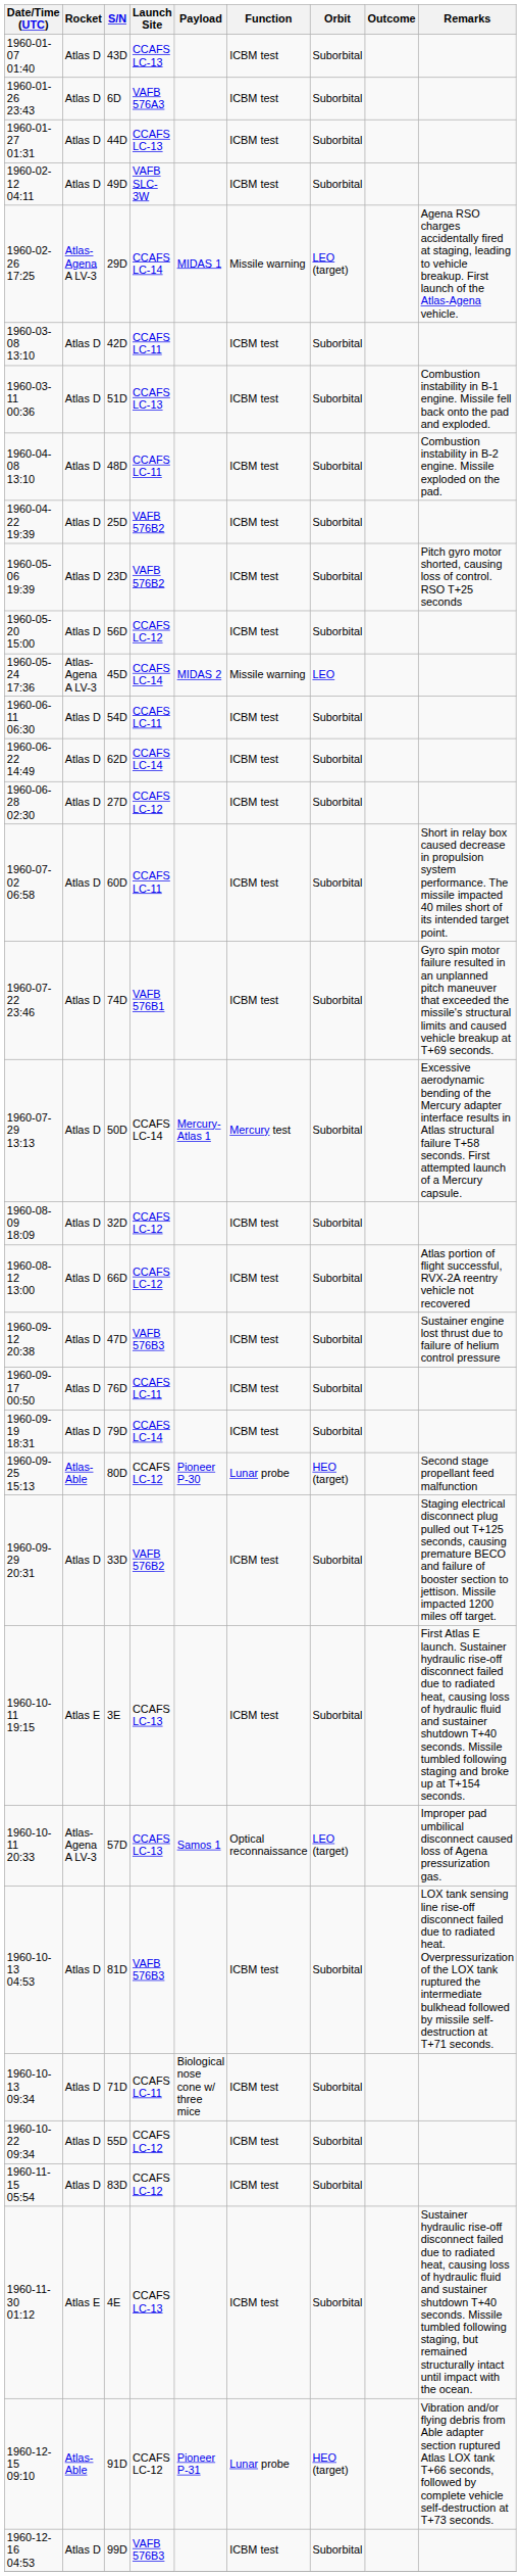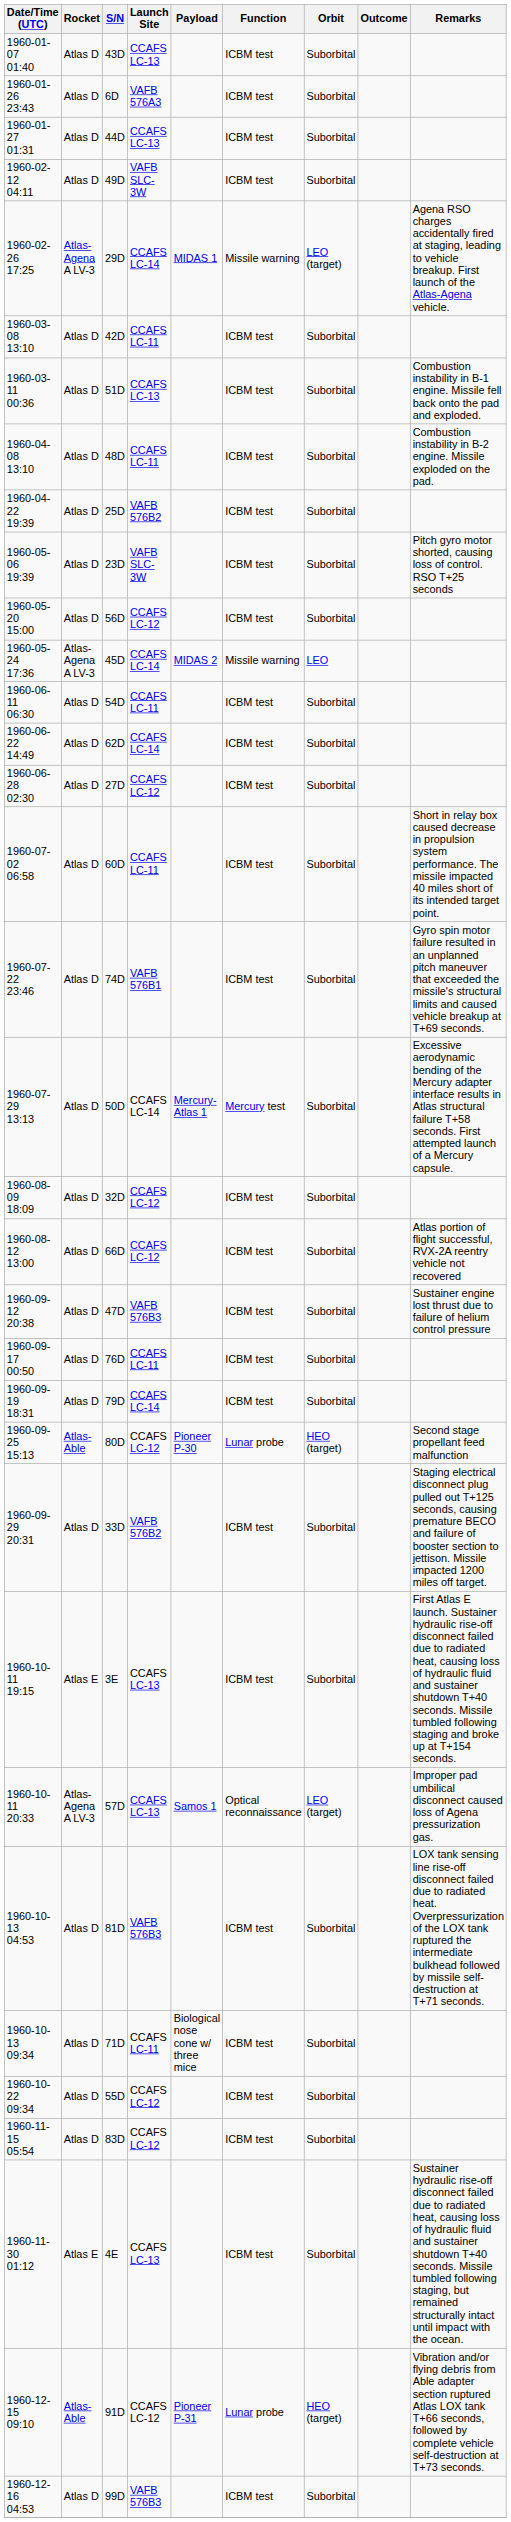 <table class="wikitable" style="margin: 1em 1em 1em 0";>
 <tr>
 <th>Date/Time<br>(<a href='#'>UTC</a>)</th>
 <th>Rocket</th>
 <th><a href='#'>S/N</a></th>
 <th>Launch Site</th>
 <th>Payload</th>
 <th>Function</th>
 <th>Orbit</th>
 <th>Outcome</th>
 <th>Remarks</th>
 </tr>
 <tr>
 <td>1960-01-07<br>01:40</td>
 <td>Atlas D</td>
 <td>43D</td>
 <td><a href='#'>CCAFS</a> <a href='#'>LC-13</a></td>
 <td></td>
 <td>ICBM test</td>
 <td>Suborbital</td>
 <td></td>
 <td></td>
 </tr>
 <tr>
 <td>1960-01-26<br>23:43</td>
 <td>Atlas D</td>
 <td>6D</td>
 <td><a href='#'>VAFB</a> <a href='#'>576A3</a></td>
 <td></td>
 <td>ICBM test</td>
 <td>Suborbital</td>
 <td></td>
 <td></td>
 </tr>
 <tr>
 <td>1960-01-27<br>01:31</td>
 <td>Atlas D</td>
 <td>44D</td>
 <td><a href='#'>CCAFS</a> <a href='#'>LC-13</a></td>
 <td></td>
 <td>ICBM test</td>
 <td>Suborbital</td>
 <td></td>
 <td></td>
 </tr>
 <tr>
 <td>1960-02-12<br>04:11</td>
 <td>Atlas D</td>
 <td>49D</td>
 <td><a href='#'>VAFB</a> <a href='#'>SLC-3W</a></td>
 <td></td>
 <td>ICBM test</td>
 <td>Suborbital</td>
 <td></td>
 <td></td>
 </tr>
 <tr>
 <td>1960-02-26<br>17:25</td>
 <td><a href='#'>Atlas-Agena</a> A LV-3</td>
 <td>29D</td>
 <td><a href='#'>CCAFS</a> <a href='#'>LC-14</a></td>
 <td><a href='#'>MIDAS 1</a></td>
 <td>Missile warning</td>
 <td><a href='#'>LEO</a> (target)</td>
 <td></td>
 <td>Agena RSO charges accidentally fired at staging, leading to vehicle breakup. First launch of the <a href='#'>Atlas-Agena</a> vehicle.</td>
 </tr>
 <tr>
 <td>1960-03-08<br>13:10</td>
 <td>Atlas D</td>
 <td>42D</td>
 <td><a href='#'>CCAFS</a> <a href='#'>LC-11</a></td>
 <td></td>
 <td>ICBM test</td>
 <td>Suborbital</td>
 <td></td>
 <td></td>
 </tr>
 <tr>
 <td>1960-03-11<br>00:36</td>
 <td>Atlas D</td>
 <td>51D</td>
 <td><a href='#'>CCAFS</a> <a href='#'>LC-13</a></td>
 <td></td>
 <td>ICBM test</td>
 <td>Suborbital</td>
 <td></td>
 <td>Combustion instability in B-1 engine. Missile fell back onto the pad and exploded.</td>
 </tr>
 <tr>
 <td>1960-04-08<br>13:10</td>
 <td>Atlas D</td>
 <td>48D</td>
 <td><a href='#'>CCAFS</a> <a href='#'>LC-11</a></td>
 <td></td>
 <td>ICBM test</td>
 <td>Suborbital</td>
 <td></td>
 <td>Combustion instability in B-2 engine. Missile exploded on the pad.</td>
 </tr>
 <tr>
 <td>1960-04-22<br>19:39</td>
 <td>Atlas D</td>
 <td>25D</td>
 <td><a href='#'>VAFB</a> <a href='#'>576B2</a></td>
 <td></td>
 <td>ICBM test</td>
 <td>Suborbital</td>
 <td></td>
 <td></td>
 </tr>
 <tr>
 <td>1960-05-06<br>19:39</td>
 <td>Atlas D</td>
 <td>23D</td>
-<td><a href='#'>VAFB</a> <a href='#'>576B2</a></td>
+<td><a href='#'>VAFB</a> <a href='#'>SLC-3W</a></td>
 <td></td>
 <td>ICBM test</td>
 <td>Suborbital</td>
 <td></td>
 <td>Pitch gyro motor shorted, causing loss of control. RSO T+25 seconds</td>
 </tr>
 <tr>
 <td>1960-05-20<br>15:00</td>
 <td>Atlas D</td>
 <td>56D</td>
 <td><a href='#'>CCAFS</a> <a href='#'>LC-12</a></td>
 <td></td>
 <td>ICBM test</td>
 <td>Suborbital</td>
 <td></td>
 <td></td>
 </tr>
 <tr>
 <td>1960-05-24<br>17:36</td>
 <td>Atlas-Agena A LV-3</td>
 <td>45D</td>
 <td><a href='#'>CCAFS</a> <a href='#'>LC-14</a></td>
 <td><a href='#'>MIDAS 2</a></td>
 <td>Missile warning</td>
 <td><a href='#'>LEO</a></td>
 <td></td>
 <td></td>
 </tr>
 <tr>
 <td>1960-06-11<br>06:30</td>
 <td>Atlas D</td>
 <td>54D</td>
 <td><a href='#'>CCAFS</a> <a href='#'>LC-11</a></td>
 <td></td>
 <td>ICBM test</td>
 <td>Suborbital</td>
 <td></td>
 <td></td>
 </tr>
 <tr>
 <td>1960-06-22<br>14:49</td>
 <td>Atlas D</td>
 <td>62D</td>
 <td><a href='#'>CCAFS</a> <a href='#'>LC-14</a></td>
 <td></td>
 <td>ICBM test</td>
 <td>Suborbital</td>
 <td></td>
 <td></td>
 </tr>
 <tr>
 <td>1960-06-28<br>02:30</td>
 <td>Atlas D</td>
 <td>27D</td>
 <td><a href='#'>CCAFS</a> <a href='#'>LC-12</a></td>
 <td></td>
 <td>ICBM test</td>
 <td>Suborbital</td>
 <td></td>
 <td></td>
 </tr>
 <tr>
 <td>1960-07-02<br>06:58</td>
 <td>Atlas D</td>
 <td>60D</td>
 <td><a href='#'>CCAFS</a> <a href='#'>LC-11</a></td>
 <td></td>
 <td>ICBM test</td>
 <td>Suborbital</td>
 <td></td>
 <td>Short in relay box caused decrease in propulsion system performance. The missile impacted 40 miles short of its intended target point.</td>
 </tr>
 <tr>
 <td>1960-07-22<br>23:46</td>
 <td>Atlas D</td>
 <td>74D</td>
 <td><a href='#'>VAFB</a> <a href='#'>576B1</a></td>
 <td></td>
 <td>ICBM test</td>
 <td>Suborbital</td>
 <td></td>
 <td>Gyro spin motor failure resulted in an unplanned pitch maneuver that exceeded the missile's structural limits and caused vehicle breakup at T+69 seconds.</td>
 </tr>
 <tr>
 <td>1960-07-29<br>13:13</td>
 <td>Atlas D</td>
 <td>50D</td>
 <td>CCAFS LC-14</td>
 <td><a href='#'>Mercury-Atlas 1</a></td>
 <td><a href='#'>Mercury</a> test</td>
 <td>Suborbital</td>
 <td></td>
 <td>Excessive aerodynamic bending of the Mercury adapter interface results in Atlas structural failure T+58 seconds. First attempted launch of a Mercury capsule.</td>
 </tr>
 <tr>
 <td>1960-08-09<br>18:09</td>
 <td>Atlas D</td>
 <td>32D</td>
 <td><a href='#'>CCAFS</a> <a href='#'>LC-12</a></td>
 <td></td>
 <td>ICBM test</td>
 <td>Suborbital</td>
 <td></td>
 <td></td>
 </tr>
 <tr>
 <td>1960-08-12<br>13:00</td>
 <td>Atlas D</td>
 <td>66D</td>
 <td><a href='#'>CCAFS</a> <a href='#'>LC-12</a></td>
 <td></td>
 <td>ICBM test</td>
 <td>Suborbital</td>
 <td></td>
 <td>Atlas portion of flight successful, RVX-2A reentry vehicle not recovered</td>
 </tr>
 <tr>
 <td>1960-09-12<br>20:38</td>
 <td>Atlas D</td>
 <td>47D</td>
 <td><a href='#'>VAFB</a> <a href='#'>576B3</a></td>
 <td></td>
 <td>ICBM test</td>
 <td>Suborbital</td>
 <td></td>
 <td>Sustainer engine lost thrust due to failure of helium control pressure</td>
 </tr>
 <tr>
 <td>1960-09-17<br>00:50</td>
 <td>Atlas D</td>
 <td>76D</td>
 <td><a href='#'>CCAFS</a> <a href='#'>LC-11</a></td>
 <td></td>
 <td>ICBM test</td>
 <td>Suborbital</td>
 <td></td>
 <td></td>
 </tr>
 <tr>
 <td>1960-09-19<br>18:31</td>
 <td>Atlas D</td>
 <td>79D</td>
 <td><a href='#'>CCAFS</a> <a href='#'>LC-14</a></td>
 <td></td>
 <td>ICBM test</td>
 <td>Suborbital</td>
 <td></td>
 <td></td>
 </tr>
 <tr>
 <td>1960-09-25<br>15:13</td>
 <td><a href='#'>Atlas-Able</a></td>
 <td>80D</td>
 <td>CCAFS <a href='#'>LC-12</a></td>
 <td><a href='#'>Pioneer P-30</a></td>
 <td><a href='#'>Lunar</a> probe</td>
 <td><a href='#'>HEO</a> (target)</td>
 <td></td>
 <td>Second stage propellant feed malfunction</td>
 </tr>
 <tr>
 <td>1960-09-29<br>20:31</td>
 <td>Atlas D</td>
 <td>33D</td>
 <td><a href='#'>VAFB</a> <a href='#'>576B2</a></td>
 <td></td>
 <td>ICBM test</td>
 <td>Suborbital</td>
 <td></td>
 <td>Staging electrical disconnect plug pulled out T+125 seconds, causing premature BECO and failure of booster section to jettison. Missile impacted 1200 miles off target.</td>
 </tr>
 <tr>
 <td>1960-10-11<br>19:15</td>
 <td>Atlas E</td>
 <td>3E</td>
 <td>CCAFS <a href='#'>LC-13</a></td>
 <td></td>
 <td>ICBM test</td>
 <td>Suborbital</td>
 <td></td>
 <td>First Atlas E launch. Sustainer hydraulic rise-off disconnect failed due to radiated heat, causing loss of hydraulic fluid and sustainer shutdown T+40 seconds. Missile tumbled following staging and broke up at T+154 seconds.</td>
 </tr>
 <tr>
 <td>1960-10-11<br>20:33</td>
 <td>Atlas-Agena A LV-3</td>
 <td>57D</td>
 <td><a href='#'>CCAFS</a> <a href='#'>LC-13</a></td>
 <td><a href='#'>Samos 1</a></td>
 <td>Optical reconnaissance</td>
 <td><a href='#'>LEO</a> (target)</td>
 <td></td>
 <td>Improper pad umbilical disconnect caused loss of Agena pressurization gas.</td>
 </tr>
 <tr>
 <td>1960-10-13<br>04:53</td>
 <td>Atlas D</td>
 <td>81D</td>
 <td><a href='#'>VAFB</a> <a href='#'>576B3</a></td>
 <td></td>
 <td>ICBM test</td>
 <td>Suborbital</td>
 <td></td>
 <td>LOX tank sensing line rise-off disconnect failed due to radiated heat. Overpressurization of the LOX tank ruptured the intermediate bulkhead followed by missile self-destruction at T+71 seconds.</td>
 </tr>
 <tr>
 <td>1960-10-13<br>09:34</td>
 <td>Atlas D</td>
 <td>71D</td>
 <td>CCAFS <a href='#'>LC-11</a></td>
 <td>Biological nose cone w/ three mice</td>
 <td>ICBM test</td>
 <td>Suborbital</td>
 <td></td>
 <td></td>
 </tr>
 <tr>
 <td>1960-10-22<br>09:34</td>
 <td>Atlas D</td>
 <td>55D</td>
 <td>CCAFS <a href='#'>LC-12</a></td>
 <td></td>
 <td>ICBM test</td>
 <td>Suborbital</td>
 <td></td>
 <td></td>
 </tr>
 <tr>
 <td>1960-11-15<br>05:54</td>
 <td>Atlas D</td>
 <td>83D</td>
 <td>CCAFS <a href='#'>LC-12</a></td>
 <td></td>
 <td>ICBM test</td>
 <td>Suborbital</td>
 <td></td>
 <td></td>
 </tr>
 <tr>
 <td>1960-11-30<br>01:12</td>
 <td>Atlas E</td>
 <td>4E</td>
 <td>CCAFS <a href='#'>LC-13</a></td>
 <td></td>
 <td>ICBM test</td>
 <td>Suborbital</td>
 <td></td>
 <td>Sustainer hydraulic rise-off disconnect failed due to radiated heat, causing loss of hydraulic fluid and sustainer shutdown T+40 seconds. Missile tumbled following staging, but remained structurally intact until impact with the ocean.</td>
 </tr>
 <tr>
 <td>1960-12-15<br>09:10</td>
 <td><a href='#'>Atlas-Able</a></td>
 <td>91D</td>
 <td>CCAFS LC-12</td>
 <td><a href='#'>Pioneer P-31</a></td>
 <td><a href='#'>Lunar</a> probe</td>
 <td><a href='#'>HEO</a> (target)</td>
 <td></td>
 <td>Vibration and/or flying debris from Able adapter section ruptured Atlas LOX tank T+66 seconds, followed by complete vehicle self-destruction at T+73 seconds.</td>
 </tr>
 <tr>
 <td>1960-12-16<br>04:53</td>
 <td>Atlas D</td>
 <td>99D</td>
 <td><a href='#'>VAFB</a> <a href='#'>576B3</a></td>
 <td></td>
 <td>ICBM test</td>
 <td>Suborbital</td>
 <td></td>
 <td></td>
 </tr>
 <tr>
 </tr>
 </table>
